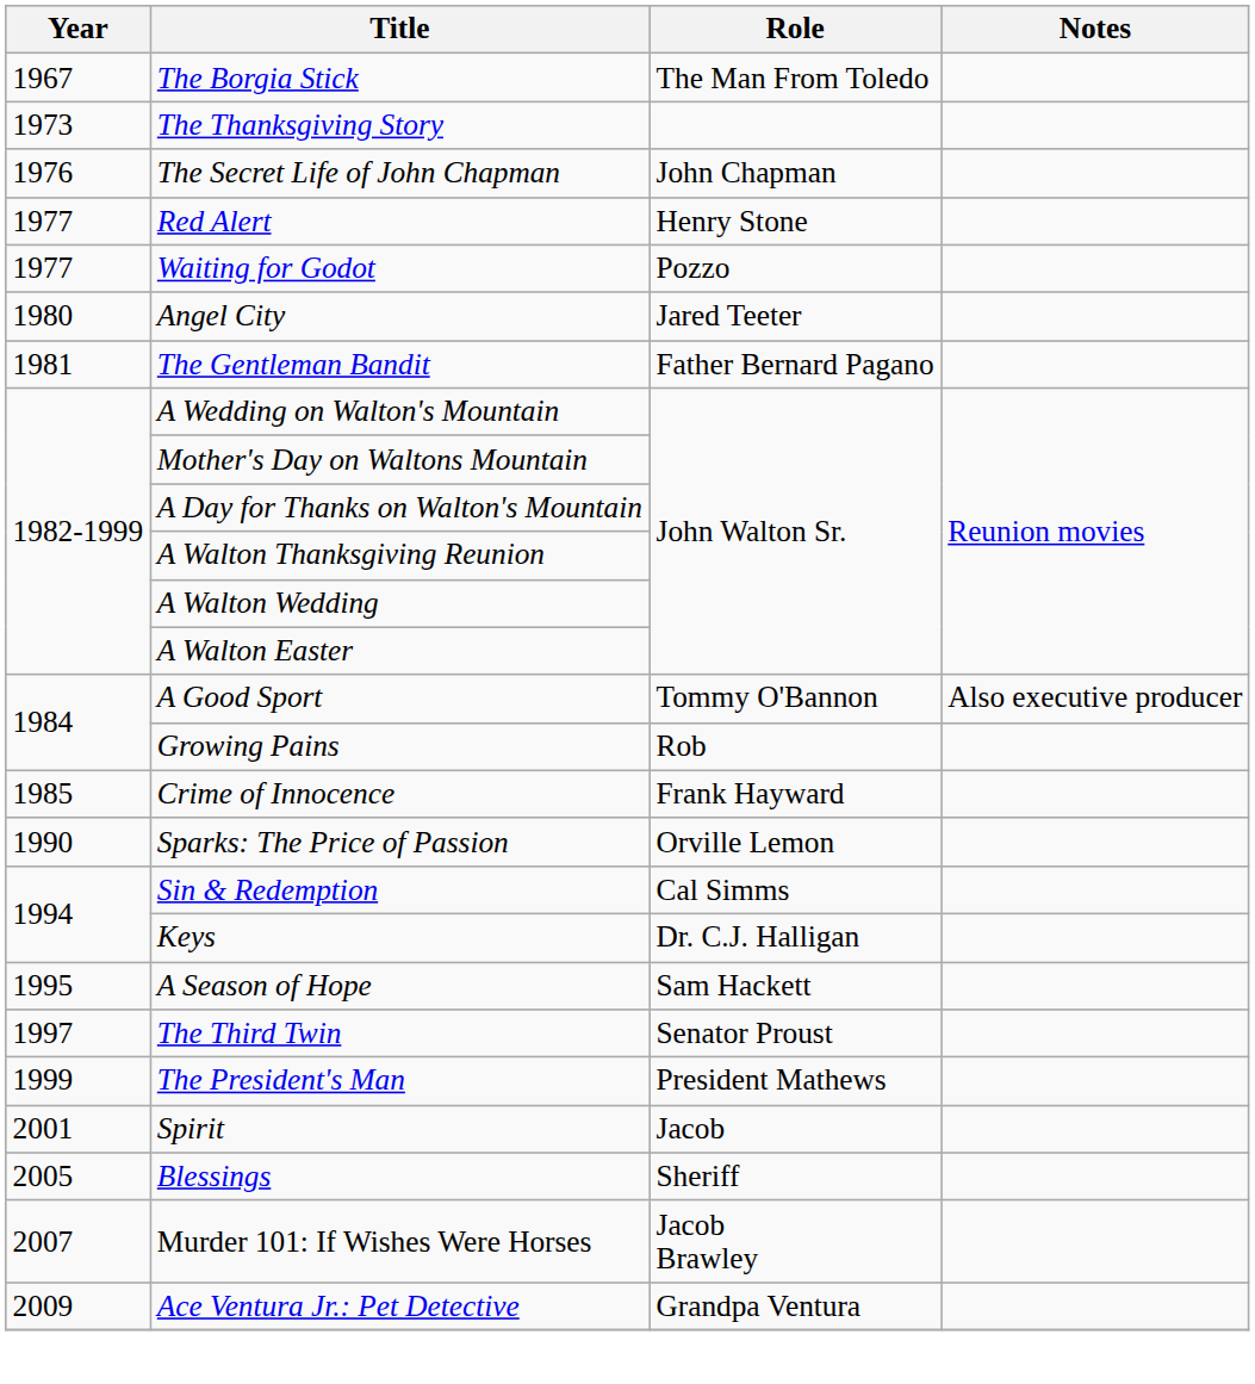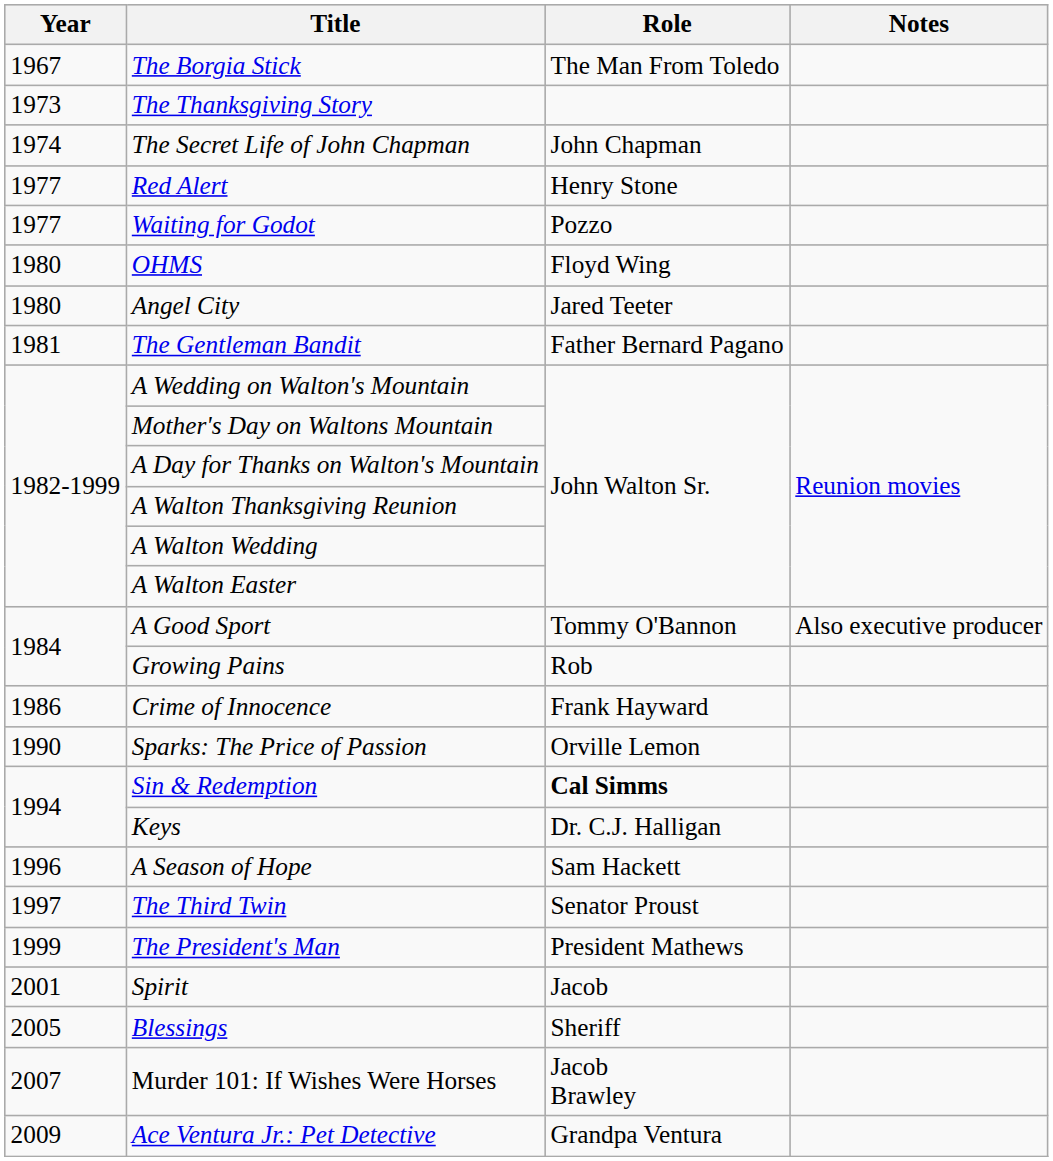 <table class="wikitable">
 <tr>
 <th>Year</th>
 <th>Title</th>
 <th>Role</th>
 <th>Notes</th>
 </tr>
 <tr>
 <td>1967</td>
 <td><em><a href='#'>The Borgia Stick</a></em></td>
 <td>The Man From Toledo</td>
 <td></td>
 </tr>
 <tr>
 <td>1973</td>
 <td><em><a href='#'>The Thanksgiving Story</a></em></td>
 <td></td>
 <td></td>
 </tr>
 <tr>
-<td>1976</td>
+<td>1974</td>
 <td><em>The Secret Life of John Chapman</em></td>
 <td>John Chapman</td>
 <td></td>
 </tr>
 <tr>
 <td>1977</td>
 <td><em><a href='#'>Red Alert</a></em></td>
 <td>Henry Stone</td>
 <td></td>
 </tr>
 <tr>
 <td>1977</td>
 <td><em><a href='#'>Waiting for Godot</a></em></td>
 <td>Pozzo</td>
+<td></td>
+</tr>
+<tr>
+<td>1980</td>
+<td><em><a href='#'>OHMS</a></em></td>
+<td>Floyd Wing</td>
 <td></td>
 </tr>
 <tr>
 <td>1980</td>
 <td><em>Angel City</em></td>
 <td>Jared Teeter</td>
 <td></td>
 </tr>
 <tr>
 <td>1981</td>
 <td><em><a href='#'>The Gentleman Bandit</a></em></td>
 <td>Father Bernard Pagano</td>
 <td></td>
 </tr>
 <tr>
 <td rowspan=6>1982-1999</td>
 <td><em>A Wedding on Walton's Mountain</em></td>
 <td rowspan=6>John Walton Sr.</td>
 <td rowspan=6><a href='#'>Reunion movies</a></td>
 </tr>
 <tr>
 <td><em>Mother's Day on Waltons Mountain</em></td>
 </tr>
 <tr>
 <td><em>A Day for Thanks on Walton's Mountain</em></td>
 </tr>
 <tr>
 <td><em>A Walton Thanksgiving Reunion</em></td>
 </tr>
 <tr>
 <td><em>A Walton Wedding</em></td>
 </tr>
 <tr>
 <td><em>A Walton Easter</em></td>
 </tr>
 <tr>
 <td rowspan=2>1984</td>
 <td><em>A Good Sport</em></td>
 <td>Tommy O'Bannon</td>
 <td>Also executive producer</td>
 </tr>
 <tr>
 <td><em>Growing Pains</em></td>
 <td>Rob</td>
 <td></td>
 </tr>
 <tr>
-<td>1985</td>
+<td>1986</td>
 <td><em>Crime of Innocence</em></td>
 <td>Frank Hayward</td>
 <td></td>
 </tr>
 <tr>
 <td>1990</td>
 <td><em>Sparks: The Price of Passion</em></td>
 <td>Orville Lemon</td>
 <td></td>
 </tr>
 <tr>
 <td rowspan=2>1994</td>
 <td><em><a href='#'>Sin & Redemption</a></em></td>
-<td>Cal Simms</td>
+<td><strong>Cal Simms</strong></td>
 <td></td>
 </tr>
 <tr>
 <td><em>Keys</em></td>
 <td>Dr. C.J. Halligan</td>
 <td></td>
 </tr>
 <tr>
-<td>1995</td>
+<td>1996</td>
 <td><em>A Season of Hope</em></td>
 <td>Sam Hackett</td>
 <td></td>
 </tr>
 <tr>
 <td>1997</td>
 <td><em><a href='#'>The Third Twin</a></em></td>
 <td>Senator Proust</td>
 <td></td>
 </tr>
 <tr>
 <td>1999</td>
 <td><em><a href='#'>The President's Man</a></em></td>
 <td>President Mathews</td>
 <td></td>
 </tr>
 <tr>
 <td>2001</td>
 <td><em>Spirit</em></td>
 <td>Jacob</td>
 <td></td>
 </tr>
 <tr>
 <td>2005</td>
 <td><em><a href='#'>Blessings</a></em></td>
 <td>Sheriff</td>
 <td></td>
 </tr>
 <tr>
 <td>2007</td>
 <td>Murder 101: If Wishes Were Horses</td>
 <td>Jacob<br>Brawley</td>
 <td></td>
 </tr>
 <tr>
 <td>2009</td>
 <td><em><a href='#'>Ace Ventura Jr.: Pet Detective</a></em></td>
 <td>Grandpa Ventura</td>
 <td></td>
 </tr>
 <tr>
 </tr>
 </table>
